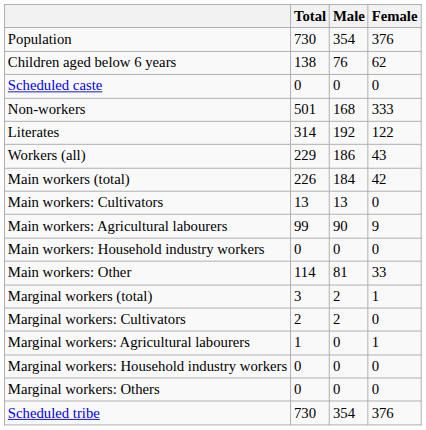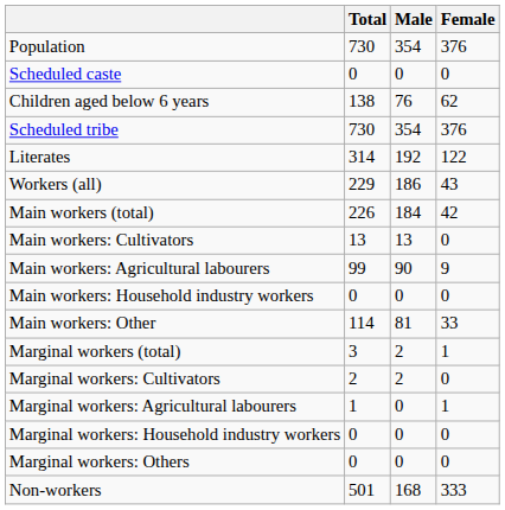 <table class="wikitable sortable">
 <tr>
 <th></th>
 <th>Total</th>
 <th>Male</th>
 <th>Female</th>
 </tr>
 <tr>
 <td>Population</td>
 <td>730</td>
 <td>354</td>
 <td>376</td>
 </tr>
 <tr>
+<td><a href='#'>Scheduled caste</a></td>
+<td>0</td>
+<td>0</td>
+<td>0</td>
+</tr>
+<tr>
 <td>Children aged below 6 years</td>
 <td>138</td>
 <td>76</td>
 <td>62</td>
 </tr>
 <tr>
-<td><a href='#'>Scheduled caste</a></td>
-<td>0</td>
-<td>0</td>
-<td>0</td>
-</tr>
-<tr>
-<td>Non-workers</td>
-<td>501</td>
-<td>168</td>
-<td>333</td>
+<td><a href='#'>Scheduled tribe</a></td>
+<td>730</td>
+<td>354</td>
+<td>376</td>
 </tr>
 <tr>
 <td>Literates</td>
 <td>314</td>
 <td>192</td>
 <td>122</td>
 </tr>
 <tr>
 <td>Workers (all)</td>
 <td>229</td>
 <td>186</td>
 <td>43</td>
 </tr>
 <tr>
 <td>Main workers (total)</td>
 <td>226</td>
 <td>184</td>
 <td>42</td>
 </tr>
 <tr>
 <td>Main workers: Cultivators</td>
 <td>13</td>
 <td>13</td>
 <td>0</td>
 </tr>
 <tr>
 <td>Main workers: Agricultural labourers</td>
 <td>99</td>
 <td>90</td>
 <td>9</td>
 </tr>
 <tr>
 <td>Main workers: Household industry workers</td>
 <td>0</td>
 <td>0</td>
 <td>0</td>
 </tr>
 <tr>
 <td>Main workers: Other</td>
 <td>114</td>
 <td>81</td>
 <td>33</td>
 </tr>
 <tr>
 <td>Marginal workers (total)</td>
 <td>3</td>
 <td>2</td>
 <td>1</td>
 </tr>
 <tr>
 <td>Marginal workers: Cultivators</td>
 <td>2</td>
 <td>2</td>
 <td>0</td>
 </tr>
 <tr>
 <td>Marginal workers: Agricultural labourers</td>
 <td>1</td>
 <td>0</td>
 <td>1</td>
 </tr>
 <tr>
 <td>Marginal workers: Household industry workers</td>
 <td>0</td>
 <td>0</td>
 <td>0</td>
 </tr>
 <tr>
 <td>Marginal workers: Others</td>
 <td>0</td>
 <td>0</td>
 <td>0</td>
 </tr>
 <tr>
-<td><a href='#'>Scheduled tribe</a></td>
-<td>730</td>
-<td>354</td>
-<td>376</td>
+<td>Non-workers</td>
+<td>501</td>
+<td>168</td>
+<td>333</td>
 </tr>
 </table>
